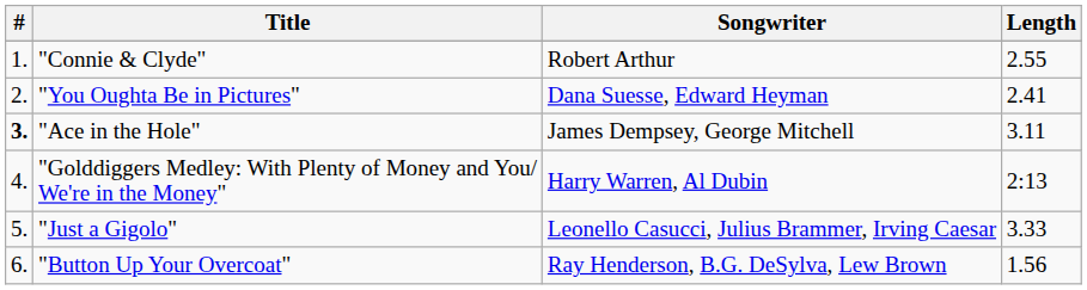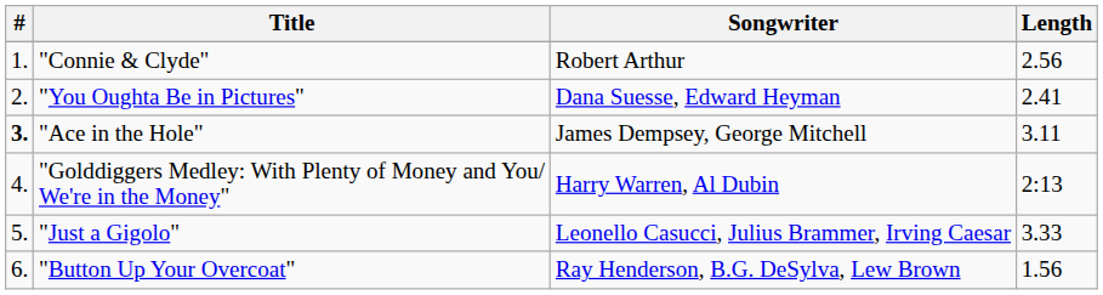 <table class="wikitable">
 <tr>
 <th>#</th>
 <th>Title</th>
 <th>Songwriter</th>
 <th>Length</th>
 </tr>
 <tr bgcolor="#ebf5ff">
 </tr>
 <tr>
 <td>1.</td>
 <td>"Connie & Clyde"</td>
 <td>Robert Arthur</td>
-<td>2.55</td>
+<td>2.56</td>
 </tr>
 <tr>
 <td>2.</td>
 <td>"<a href='#'>You Oughta Be in Pictures</a>"</td>
 <td><a href='#'>Dana Suesse</a>, <a href='#'>Edward Heyman</a></td>
 <td>2.41</td>
 </tr>
 <tr>
 <td><strong>3.</strong></td>
 <td>"Ace in the Hole"</td>
 <td>James Dempsey, George Mitchell</td>
 <td>3.11</td>
 </tr>
 <tr>
 <td>4.</td>
 <td>"Golddiggers Medley: With Plenty of Money and You/<br><a href='#'>We're in the Money</a>"</td>
 <td><a href='#'>Harry Warren</a>, <a href='#'>Al Dubin</a></td>
 <td>2:13</td>
 </tr>
 <tr>
 <td>5.</td>
 <td>"<a href='#'>Just a Gigolo</a>"</td>
 <td><a href='#'>Leonello Casucci</a>, <a href='#'>Julius Brammer</a>, <a href='#'>Irving Caesar</a></td>
 <td>3.33</td>
 </tr>
 <tr>
 <td>6.</td>
 <td>"<a href='#'>Button Up Your Overcoat</a>"</td>
 <td><a href='#'>Ray Henderson</a>, <a href='#'>B.G. DeSylva</a>, <a href='#'>Lew Brown</a></td>
 <td>1.56</td>
 </tr>
 </table>
